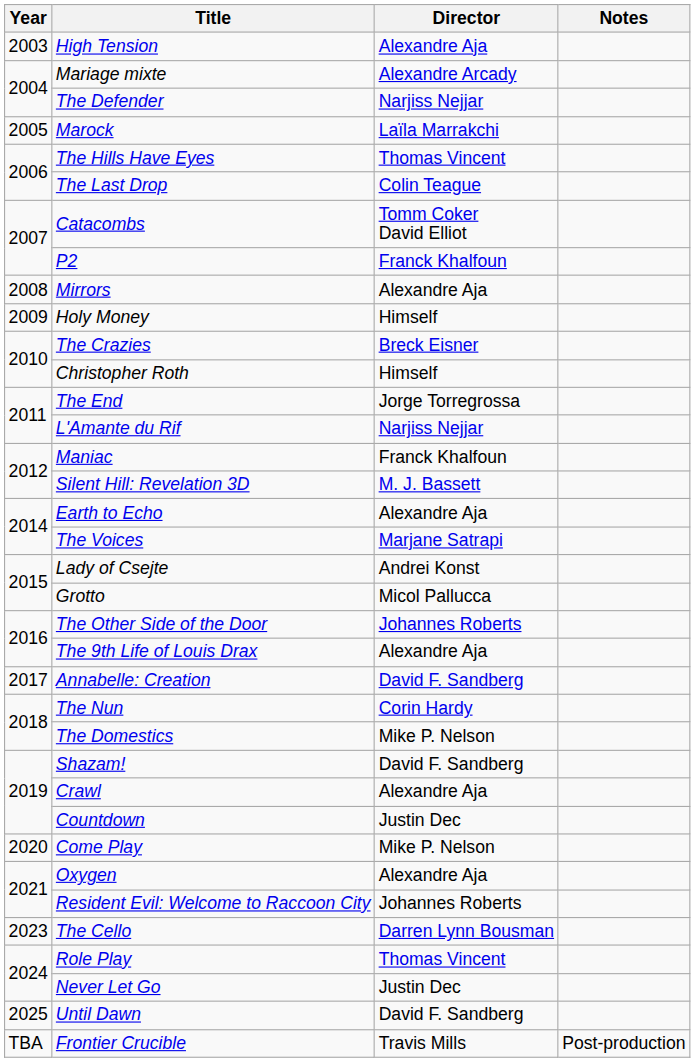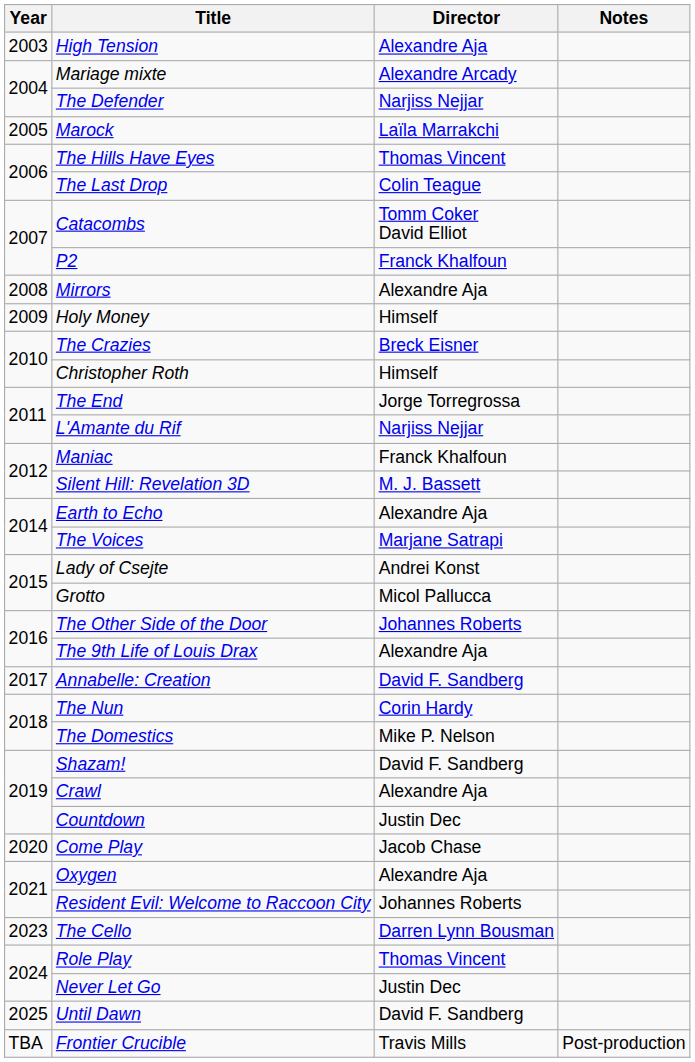 <table class="wikitable plainrowheaders">
 <tr>
 <th>Year</th>
 <th>Title</th>
 <th>Director</th>
 <th>Notes</th>
 </tr>
 <tr>
 <td>2003</td>
 <td><em><a href='#'>High Tension</a></em></td>
 <td><a href='#'>Alexandre Aja</a></td>
 <td></td>
 </tr>
 <tr>
 <td rowspan=2>2004</td>
 <td><em>Mariage mixte</em></td>
 <td><a href='#'>Alexandre Arcady</a></td>
 <td></td>
 </tr>
 <tr>
 <td><em><a href='#'>The Defender</a></em></td>
 <td><a href='#'>Narjiss Nejjar</a></td>
 <td></td>
 </tr>
 <tr>
 <td>2005</td>
 <td><em><a href='#'>Marock</a></em></td>
 <td><a href='#'>Laïla Marrakchi</a></td>
 <td></td>
 </tr>
 <tr>
 <td rowspan=2>2006</td>
 <td><em><a href='#'>The Hills Have Eyes</a></em></td>
 <td><a href='#'>Thomas Vincent</a></td>
 <td></td>
 </tr>
 <tr>
 <td><em><a href='#'>The Last Drop</a></em></td>
 <td><a href='#'>Colin Teague</a></td>
 <td></td>
 </tr>
 <tr>
 <td rowspan=2>2007</td>
 <td><em><a href='#'>Catacombs</a></em></td>
 <td><a href='#'>Tomm Coker</a><br>David Elliot</td>
 <td></td>
 </tr>
 <tr>
 <td><em><a href='#'>P2</a></em></td>
 <td><a href='#'>Franck Khalfoun</a></td>
 <td></td>
 </tr>
 <tr>
 <td>2008</td>
 <td><em><a href='#'>Mirrors</a></em></td>
 <td>Alexandre Aja</td>
 <td></td>
 </tr>
 <tr>
 <td>2009</td>
 <td><em>Holy Money</em></td>
 <td>Himself</td>
 <td></td>
 </tr>
 <tr>
 <td rowspan=2>2010</td>
 <td><em><a href='#'>The Crazies</a></em></td>
 <td><a href='#'>Breck Eisner</a></td>
 <td></td>
 </tr>
 <tr>
 <td><em>Christopher Roth</em></td>
 <td>Himself</td>
 <td></td>
 </tr>
 <tr>
 <td rowspan=2>2011</td>
 <td><em><a href='#'>The End</a></em></td>
 <td>Jorge Torregrossa</td>
 <td></td>
 </tr>
 <tr>
 <td><em><a href='#'>L'Amante du Rif</a></em></td>
 <td><a href='#'>Narjiss Nejjar</a></td>
 <td></td>
 </tr>
 <tr>
 <td rowspan=2>2012</td>
 <td><em><a href='#'>Maniac</a></em></td>
 <td>Franck Khalfoun</td>
 <td></td>
 </tr>
 <tr>
 <td><em><a href='#'>Silent Hill: Revelation 3D</a></em></td>
 <td><a href='#'>M. J. Bassett</a></td>
 <td></td>
 </tr>
 <tr>
 <td rowspan=2>2014</td>
 <td><em><a href='#'>Earth to Echo</a></em></td>
 <td>Alexandre Aja</td>
 <td></td>
 </tr>
 <tr>
 <td><em><a href='#'>The Voices</a></em></td>
 <td><a href='#'>Marjane Satrapi</a></td>
 <td></td>
 </tr>
 <tr>
 <td rowspan=2>2015</td>
 <td><em>Lady of Csejte</em></td>
 <td>Andrei Konst</td>
 <td></td>
 </tr>
 <tr>
 <td><em>Grotto</em></td>
 <td>Micol Pallucca</td>
 <td></td>
 </tr>
 <tr>
 <td rowspan=2>2016</td>
 <td><em><a href='#'>The Other Side of the Door</a></em></td>
 <td><a href='#'>Johannes Roberts</a></td>
 <td></td>
 </tr>
 <tr>
 <td><em><a href='#'>The 9th Life of Louis Drax</a></em></td>
 <td>Alexandre Aja</td>
 <td></td>
 </tr>
 <tr>
 <td>2017</td>
 <td><em><a href='#'>Annabelle: Creation</a></em></td>
 <td><a href='#'>David F. Sandberg</a></td>
 <td></td>
 </tr>
 <tr>
 <td rowspan=2>2018</td>
 <td><em><a href='#'>The Nun</a></em></td>
 <td><a href='#'>Corin Hardy</a></td>
 <td></td>
 </tr>
 <tr>
 <td><em><a href='#'>The Domestics</a></em></td>
 <td>Mike P. Nelson</td>
 <td></td>
 </tr>
 <tr>
 <td rowspan=3>2019</td>
 <td><em><a href='#'>Shazam!</a></em></td>
 <td>David F. Sandberg</td>
 <td></td>
 </tr>
 <tr>
 <td><em><a href='#'>Crawl</a></em></td>
 <td>Alexandre Aja</td>
 <td></td>
 </tr>
 <tr>
 <td><em><a href='#'>Countdown</a></em></td>
 <td>Justin Dec</td>
 <td></td>
 </tr>
 <tr>
 <td>2020</td>
 <td><em><a href='#'>Come Play</a></em></td>
-<td>Mike P. Nelson</td>
+<td>Jacob Chase</td>
 <td></td>
 </tr>
 <tr>
 <td rowspan=2>2021</td>
 <td><em><a href='#'>Oxygen</a></em></td>
 <td>Alexandre Aja</td>
 <td></td>
 </tr>
 <tr>
 <td><em><a href='#'>Resident Evil: Welcome to Raccoon City</a></em></td>
 <td>Johannes Roberts</td>
 <td></td>
 </tr>
 <tr>
 <td>2023</td>
 <td><em><a href='#'>The Cello</a></em></td>
 <td><a href='#'>Darren Lynn Bousman</a></td>
 <td></td>
 </tr>
 <tr>
 <td rowspan="2">2024</td>
 <td><em><a href='#'>Role Play</a></em></td>
 <td><a href='#'>Thomas Vincent</a></td>
 <td></td>
 </tr>
 <tr>
 <td><em><a href='#'>Never Let Go</a></em></td>
 <td>Justin Dec</td>
 <td></td>
 </tr>
 <tr>
 <td>2025</td>
 <td><em><a href='#'>Until Dawn</a></em></td>
 <td>David F. Sandberg</td>
 <td></td>
 </tr>
 <tr>
 <td>TBA</td>
 <td><em><a href='#'>Frontier Crucible</a></em></td>
 <td>Travis Mills</td>
 <td>Post-production</td>
 </tr>
 </table>
